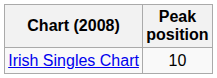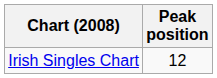 <table class="wikitable">
 <tr>
 <th>Chart (2008)</th>
 <th>Peak<br>position</th>
 </tr>
 <tr>
 <td><a href='#'>Irish Singles Chart</a></td>
-<td align=center>10</td>
+<td align=center>12</td>
 </tr>
 <tr>
 </tr>
 </table>
